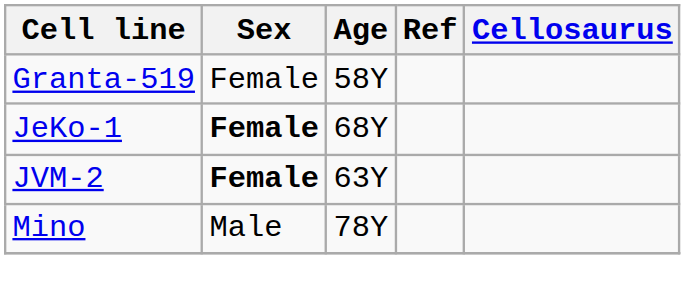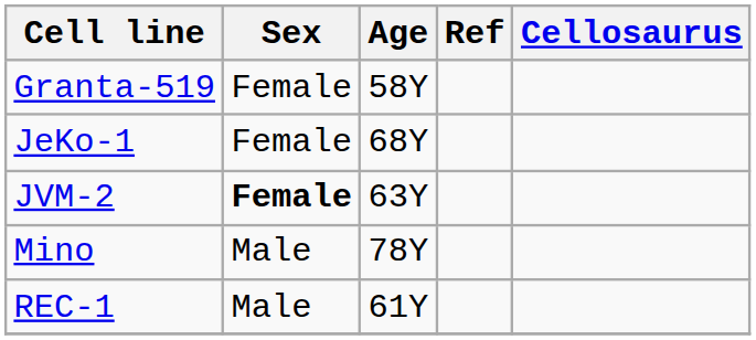 <table class="wikitable sortable">
 <tr>
 <th>Cell line</th>
 <th>Sex</th>
 <th>Age</th>
 <th>Ref</th>
 <th><a href='#'>Cellosaurus</a></th>
 </tr>
 <tr>
 <td><a href='#'>Granta-519</a></td>
 <td>Female</td>
 <td>58Y</td>
 <td></td>
 <td></td>
 </tr>
 <tr>
 <td><a href='#'>JeKo-1</a></td>
-<td><strong>Female</strong></td>
+<td>Female</td>
 <td>68Y</td>
 <td></td>
 <td></td>
 </tr>
 <tr>
 <td><a href='#'>JVM-2</a></td>
 <td><strong>Female</strong></td>
 <td>63Y</td>
 <td></td>
 <td></td>
 </tr>
 <tr>
 <td><a href='#'>Mino</a></td>
 <td>Male</td>
 <td>78Y</td>
 <td></td>
 <td></td>
 </tr>
 <tr>
+<td><a href='#'>REC-1</a></td>
+<td>Male</td>
+<td>61Y</td>
+<td></td>
+<td></td>
+</tr>
+<tr>
 </tr>
 </table>
